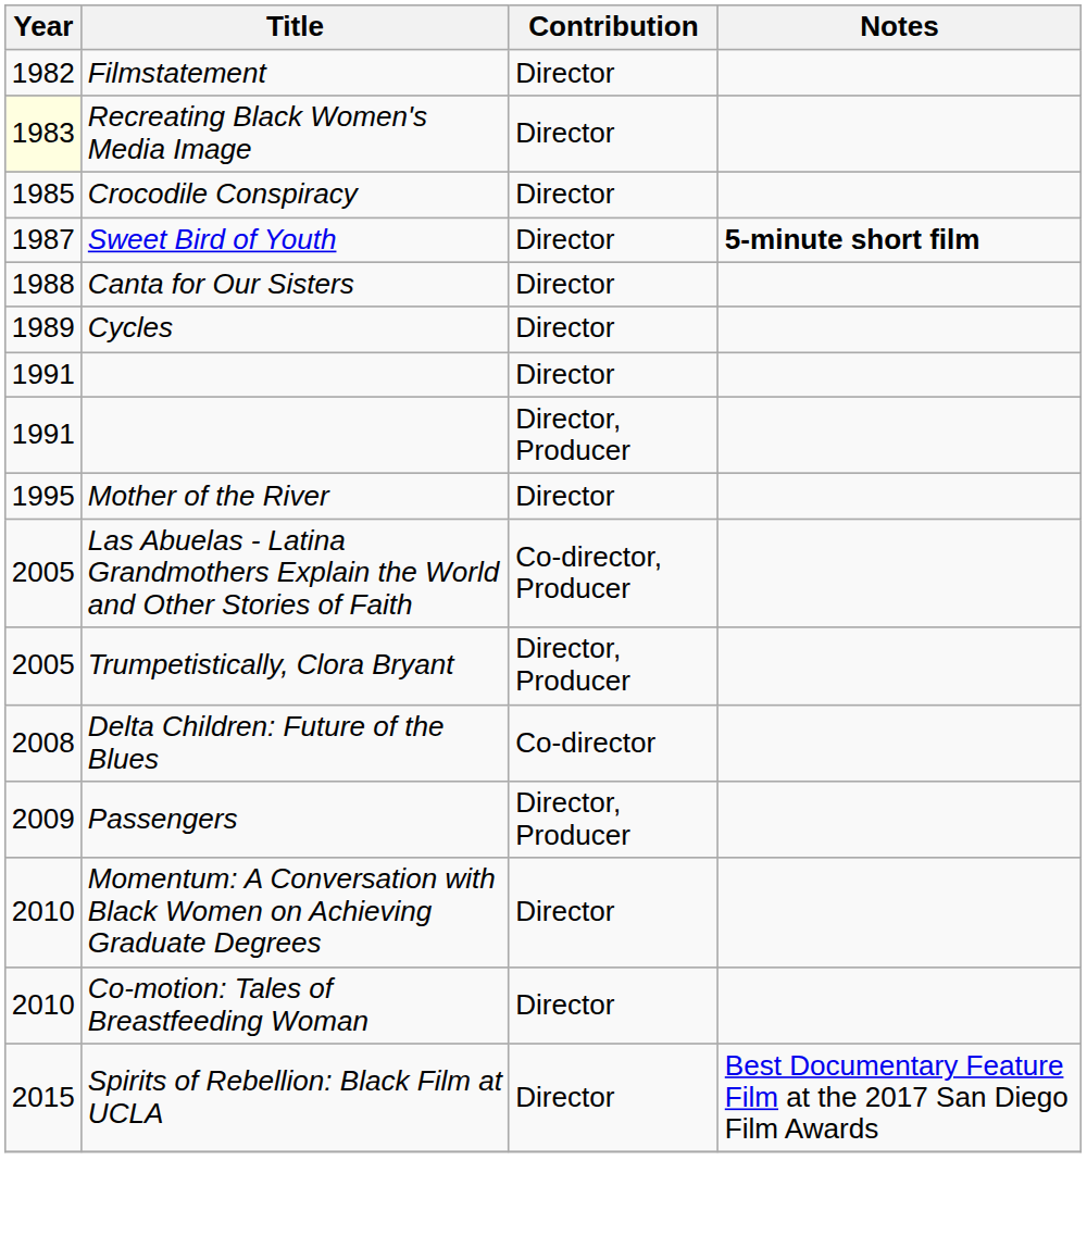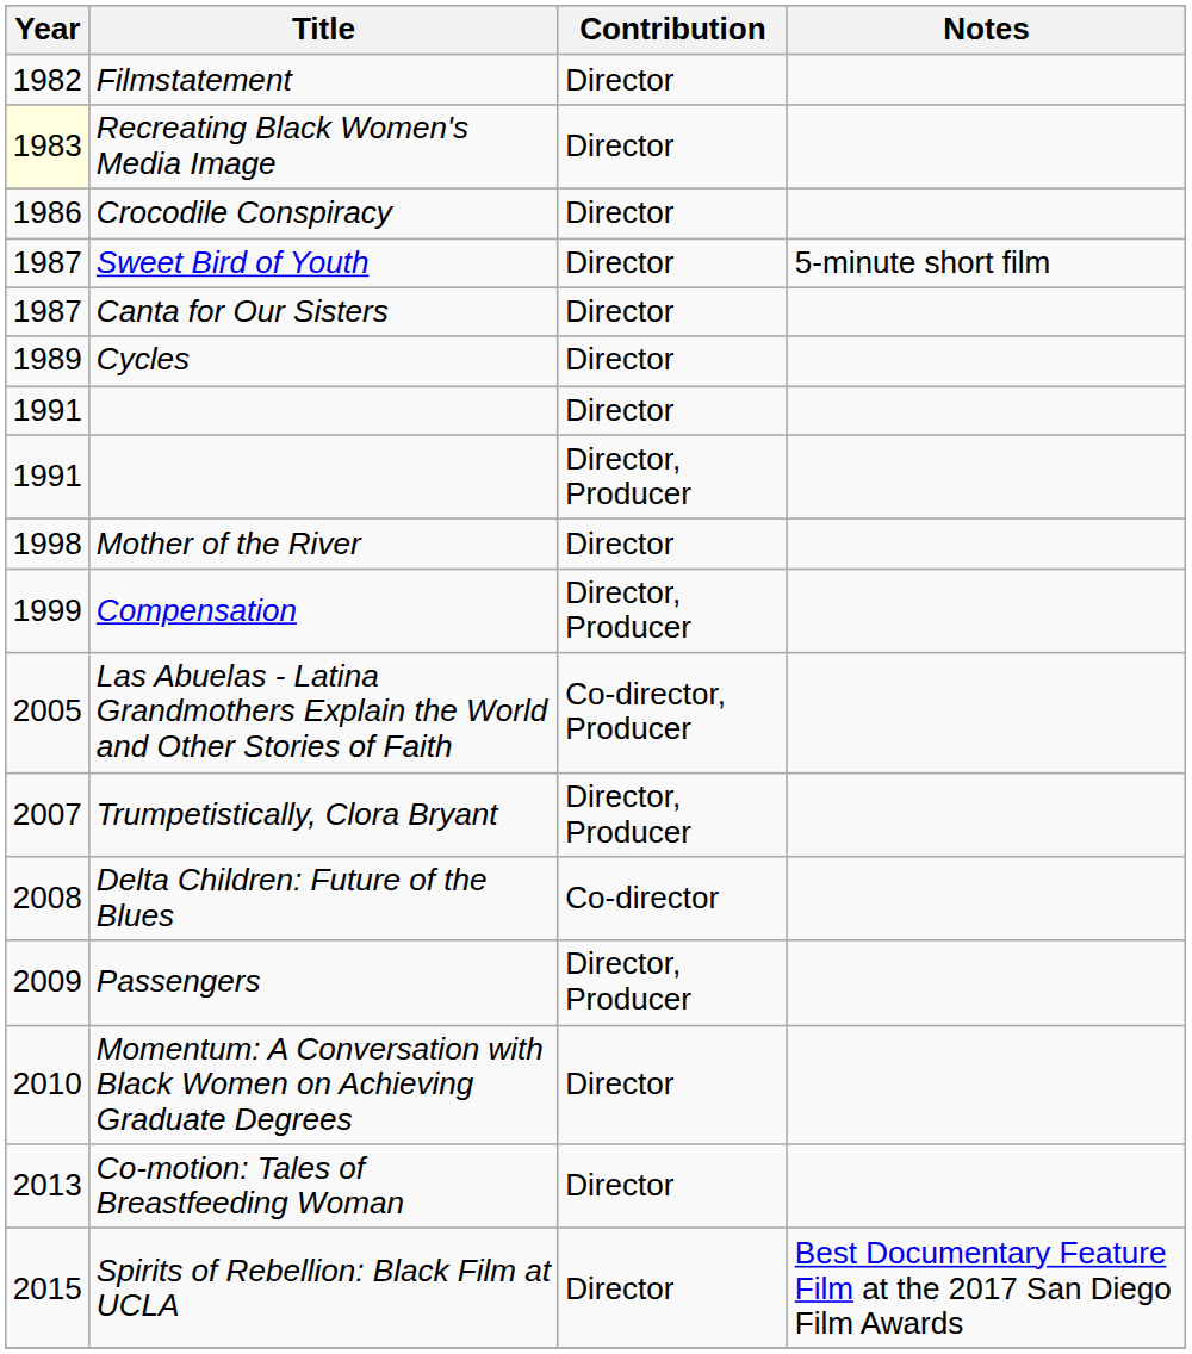 <table class="wikitable sortable">
 <tr>
 <th>Year</th>
 <th>Title</th>
 <th class="unsortable">Contribution</th>
 <th class="unsortable">Notes</th>
 </tr>
 <tr>
 <td>1982</td>
 <td><em>Filmstatement</em></td>
 <td>Director</td>
 <td></td>
 </tr>
 <tr>
 <td style="background: lightyellow;">1983</td>
 <td><em>Recreating Black Women's Media Image</em></td>
 <td>Director</td>
 <td></td>
 </tr>
 <tr>
-<td>1985</td>
+<td>1986</td>
 <td><em>Crocodile Conspiracy</em></td>
 <td>Director</td>
 <td></td>
 </tr>
 <tr>
 <td>1987</td>
 <td><em><a href='#'>Sweet Bird of Youth</a></em></td>
 <td>Director</td>
-<td><strong>5-minute short film</strong></td>
+<td>5-minute short film</td>
 </tr>
 <tr>
-<td>1988</td>
+<td>1987</td>
 <td><em>Canta for Our Sisters</em></td>
 <td>Director</td>
 <td></td>
 </tr>
 <tr>
 <td>1989</td>
 <td><em>Cycles</em></td>
 <td>Director</td>
 <td></td>
 </tr>
 <tr>
 <td>1991</td>
 <td><em></em></td>
 <td>Director</td>
 <td></td>
 </tr>
 <tr Director>
 <td>1991</td>
 <td><em></em></td>
 <td>Director, Producer</td>
 <td></td>
 </tr>
 <tr>
-<td>1995</td>
+<td>1998</td>
 <td><em>Mother of the River</em></td>
 <td>Director</td>
+<td></td>
+</tr>
+<tr>
+<td>1999</td>
+<td><em><a href='#'>Compensation</a></em></td>
+<td>Director, Producer</td>
 <td></td>
 </tr>
 <tr>
 <td>2005</td>
 <td><em>Las Abuelas - Latina Grandmothers Explain the World and Other Stories of Faith</em></td>
 <td>Co-director, Producer</td>
 <td></td>
 </tr>
 <tr>
-<td>2005</td>
+<td>2007</td>
 <td><em>Trumpetistically, Clora Bryant</em></td>
 <td>Director, Producer</td>
 <td></td>
 </tr>
 <tr>
 <td>2008</td>
 <td><em>Delta Children: Future of the Blues</em></td>
 <td>Co-director</td>
 <td></td>
 </tr>
 <tr>
 <td>2009</td>
 <td><em>Passengers</em></td>
 <td>Director, Producer</td>
 <td></td>
 </tr>
 <tr>
 <td>2010</td>
 <td><em>Momentum: A Conversation with Black Women on Achieving Graduate Degrees</em></td>
 <td>Director</td>
 <td></td>
 </tr>
 <tr>
-<td>2010</td>
+<td>2013</td>
 <td><em>Co-motion: Tales of Breastfeeding Woman</em></td>
 <td>Director</td>
 <td></td>
 </tr>
 <tr>
 <td>2015</td>
 <td><em>Spirits of Rebellion: Black Film at UCLA</em></td>
 <td>Director</td>
 <td><a href='#'>Best Documentary Feature Film</a> at the 2017 San Diego Film Awards</td>
 </tr>
 <tr>
 </tr>
 </table>
